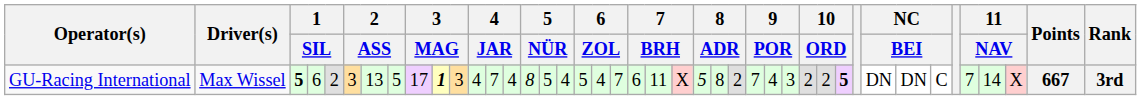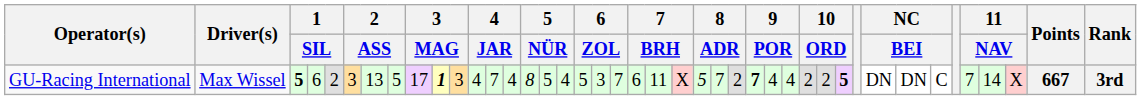 <table class="wikitable" style="font-size: 85%">
 <tr>
 <th rowspan=2>Operator(s)</th>
 <th rowspan=2>Driver(s)</th>
 <th colspan=3>1</th>
 <th colspan=3>2</th>
 <th colspan=3>3</th>
 <th colspan=3>4</th>
 <th colspan=3>5</th>
 <th colspan=3>6</th>
 <th colspan=3>7</th>
 <th colspan=3>8</th>
 <th colspan=3>9</th>
 <th colspan=3>10</th>
 <th rowspan=3></th>
 <th colspan=3>NC</th>
 <th rowspan=3></th>
 <th colspan=3>11</th>
 <th rowspan=2>Points</th>
 <th rowspan=2>Rank</th>
 </tr>
 <tr>
 <th colspan=3><a href='#'>SIL</a></th>
 <th colspan=3><a href='#'>ASS</a></th>
 <th colspan=3><a href='#'>MAG</a></th>
 <th colspan=3><a href='#'>JAR</a></th>
 <th colspan=3><a href='#'>NÜR</a></th>
 <th colspan=3><a href='#'>ZOL</a></th>
 <th colspan=3><a href='#'>BRH</a></th>
 <th colspan=3><a href='#'>ADR</a></th>
 <th colspan=3><a href='#'>POR</a></th>
 <th colspan=3><a href='#'>ORD</a></th>
 <th colspan=3><a href='#'>BEI</a></th>
 <th colspan=3><a href='#'>NAV</a></th>
 </tr>
 <tr>
 <td align=center><a href='#'>GU-Racing International</a></td>
 <td> <a href='#'>Max Wissel</a></td>
 <td style="background:#dfffdf;"><strong>5</strong></td>
 <td style="background:#dfffdf;">6</td>
 <td style="background:#dfdfdf;">2</td>
 <td style="background:#ffdf9f;">3</td>
 <td style="background:#dfffdf;">13</td>
 <td style="background:#dfffdf;">5</td>
 <td style="background:#efcfff;">17</td>
 <td style="background:#ffffbf;"><strong><em>1</em></strong></td>
 <td style="background:#ffdf9f;">3</td>
 <td style="background:#dfffdf;">4</td>
 <td style="background:#dfffdf;">7</td>
 <td style="background:#dfffdf;">4</td>
 <td style="background:#dfffdf;"><em>8</em></td>
 <td style="background:#dfffdf;">5</td>
 <td style="background:#dfffdf;">4</td>
 <td style="background:#dfffdf;">5</td>
-<td style="background:#dfffdf;">4</td>
+<td style="background:#dfffdf;">3</td>
 <td style="background:#dfffdf;">7</td>
 <td style="background:#dfffdf;">6</td>
 <td style="background:#dfffdf;">11</td>
 <td style="background:#ffcfcf;">X</td>
 <td style="background:#dfffdf;"><em>5</em></td>
-<td style="background:#dfffdf;">8</td>
+<td style="background:#dfffdf;">7</td>
 <td style="background:#dfdfdf;">2</td>
-<td style="background:#dfffdf;">7</td>
+<td style="background:#dfffdf;"><strong>7</strong></td>
 <td style="background:#dfffdf;">4</td>
-<td style="background:#dfffdf;">3</td>
+<td style="background:#dfffdf;">4</td>
 <td style="background:#dfdfdf;">2</td>
 <td style="background:#dfdfdf;">2</td>
 <td style="background:#efcfff;"><strong>5</strong></td>
 <td style="background:#ffffff;">DN</td>
 <td style="background:#ffffff;">DN</td>
 <td style="background:#ffffff;">C</td>
 <td style="background:#dfffdf;">7</td>
 <td style="background:#dfffdf;">14</td>
 <td style="background:#ffcfcf;">X</td>
 <th>667</th>
 <th>3rd</th>
 </tr>
 </table>
